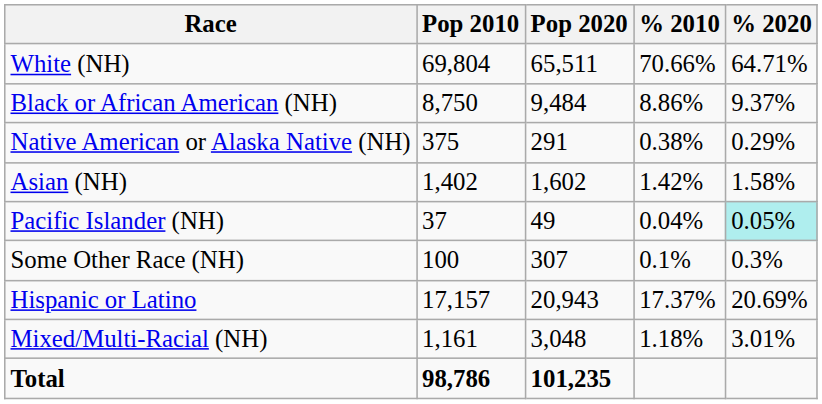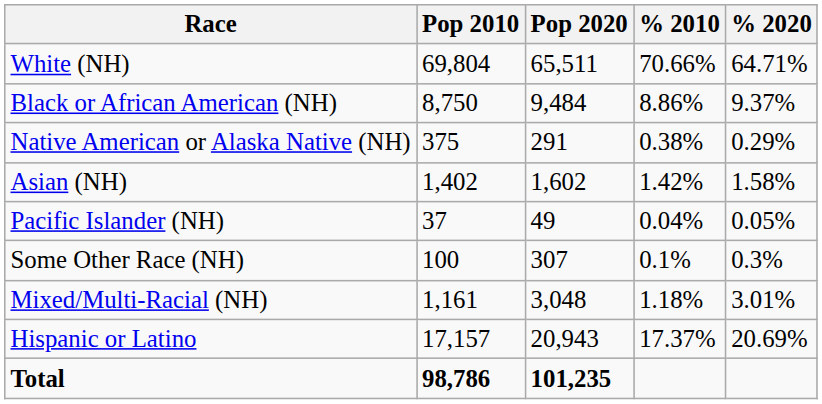 <table class="wikitable">
 <tr>
 <th>Race</th>
 <th>Pop 2010</th>
 <th>Pop 2020</th>
 <th>% 2010</th>
 <th>% 2020</th>
 </tr>
 <tr>
 <td><a href='#'>White</a> (NH)</td>
 <td>69,804</td>
 <td>65,511</td>
 <td>70.66%</td>
 <td>64.71%</td>
 </tr>
 <tr>
 <td><a href='#'>Black or African American</a> (NH)</td>
 <td>8,750</td>
 <td>9,484</td>
 <td>8.86%</td>
 <td>9.37%</td>
 </tr>
 <tr>
 <td><a href='#'>Native American</a> or <a href='#'>Alaska Native</a> (NH)</td>
 <td>375</td>
 <td>291</td>
 <td>0.38%</td>
 <td>0.29%</td>
 </tr>
 <tr>
 <td><a href='#'>Asian</a> (NH)</td>
 <td>1,402</td>
 <td>1,602</td>
 <td>1.42%</td>
 <td>1.58%</td>
 </tr>
 <tr>
 <td><a href='#'>Pacific Islander</a> (NH)</td>
 <td>37</td>
 <td>49</td>
 <td>0.04%</td>
-<td style="background: paleturquoise;">0.05%</td>
+<td>0.05%</td>
 </tr>
 <tr>
 <td>Some Other Race (NH)</td>
 <td>100</td>
 <td>307</td>
 <td>0.1%</td>
 <td>0.3%</td>
 </tr>
 <tr>
+<td><a href='#'>Mixed/Multi-Racial</a> (NH)</td>
+<td>1,161</td>
+<td>3,048</td>
+<td>1.18%</td>
+<td>3.01%</td>
+</tr>
+<tr>
 <td><a href='#'>Hispanic or Latino</a></td>
 <td>17,157</td>
 <td>20,943</td>
 <td>17.37%</td>
 <td>20.69%</td>
-</tr>
-<tr>
-<td><a href='#'>Mixed/Multi-Racial</a> (NH)</td>
-<td>1,161</td>
-<td>3,048</td>
-<td>1.18%</td>
-<td>3.01%</td>
 </tr>
 <tr>
 <td><strong>Total</strong></td>
 <td><strong>98,786</strong></td>
 <td><strong>101,235</strong></td>
 <td></td>
 <td></td>
 </tr>
 </table>
